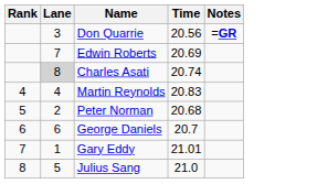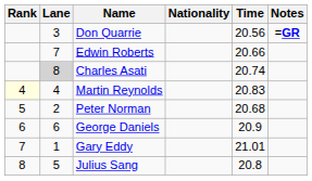 <table class="wikitable sortable" style=" text-align:center;">
 <tr>
 <th scope=col>Rank</th>
 <th scope=col>Lane</th>
 <th scope=col>Name</th>
+<th scope=col>Nationality</th>
 <th scope=col>Time</th>
 <th scope=col>Notes</th>
 </tr>
 <tr>
 <td></td>
 <td>3</td>
 <td style="text-align:left;"><a href='#'>Don Quarrie</a></td>
+<td style="text-align:left;"></td>
 <td>20.56</td>
 <td>=<strong><a href='#'>GR</a></strong></td>
 </tr>
 <tr>
 <td></td>
 <td>7</td>
 <td style="text-align:left;"><a href='#'>Edwin Roberts</a></td>
-<td>20.69</td>
+<td style="text-align:left;"></td>
+<td>20.66</td>
 <td></td>
 </tr>
 <tr>
 <td></td>
 <td style="background: lightgrey;">8</td>
 <td style="text-align:left;"><a href='#'>Charles Asati</a></td>
+<td style="text-align:left;"></td>
 <td>20.74</td>
 <td></td>
 </tr>
 <tr>
-<td>4</td>
+<td style="background: lightyellow;">4</td>
 <td>4</td>
 <td style="text-align:left;"><a href='#'>Martin Reynolds</a></td>
+<td style="text-align:left;"></td>
 <td>20.83</td>
 <td></td>
 </tr>
 <tr>
 <td>5</td>
 <td>2</td>
 <td style="text-align:left;"><a href='#'>Peter Norman</a></td>
+<td style="text-align:left;"></td>
 <td>20.68</td>
 <td></td>
 </tr>
 <tr>
 <td>6</td>
 <td>6</td>
 <td style="text-align:left;"><a href='#'>George Daniels</a></td>
-<td>20.7</td>
+<td style="text-align:left;"></td>
+<td>20.9</td>
 <td></td>
 </tr>
 <tr>
 <td>7</td>
 <td>1</td>
 <td style="text-align:left;"><a href='#'>Gary Eddy</a></td>
+<td style="text-align:left;"></td>
 <td>21.01</td>
 <td></td>
 </tr>
 <tr>
 <td>8</td>
 <td>5</td>
 <td style="text-align:left;"><a href='#'>Julius Sang</a></td>
-<td>21.0</td>
+<td style="text-align:left;"></td>
+<td>20.8</td>
 <td></td>
 </tr>
 </table>
